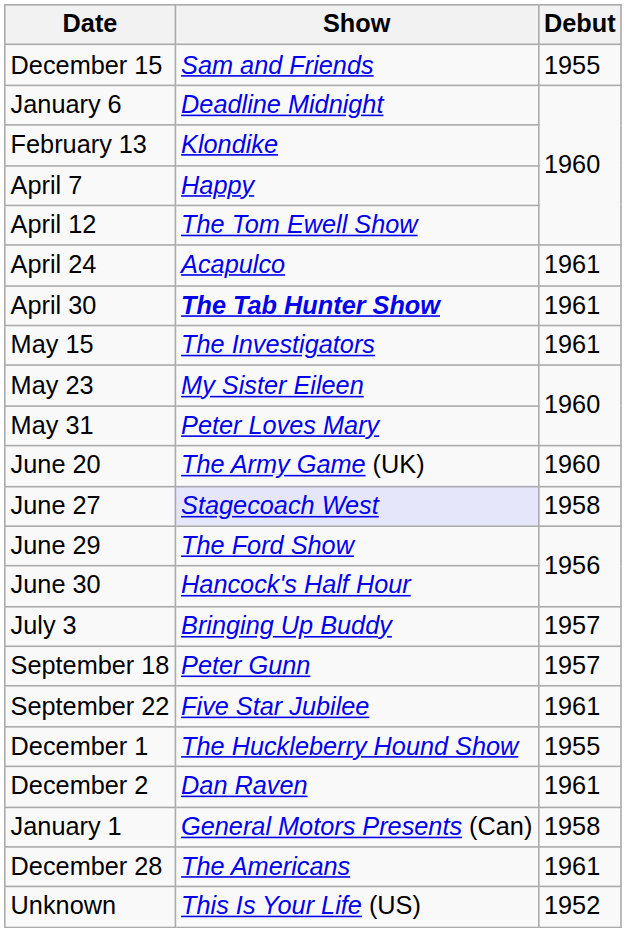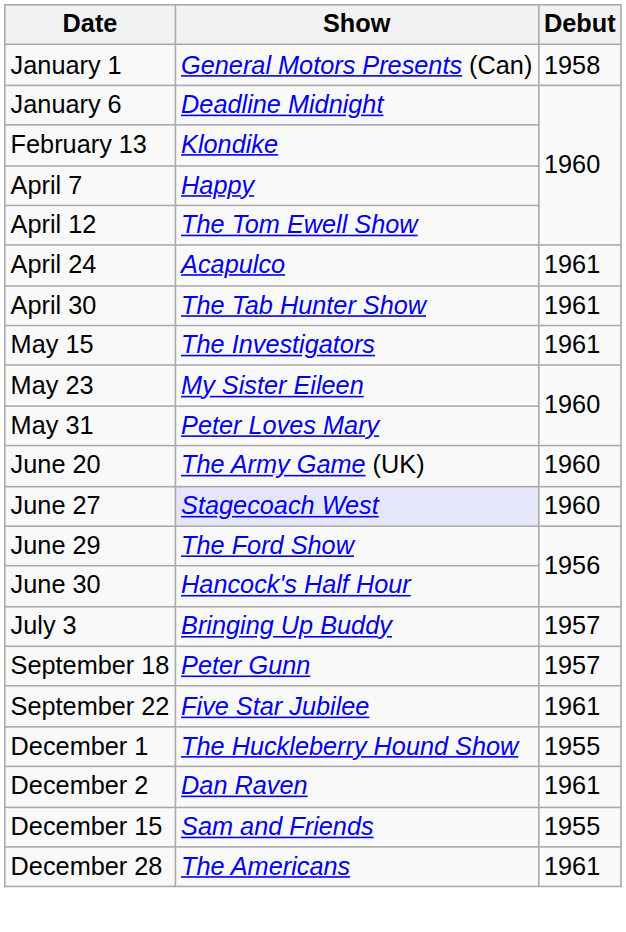 <table class="wikitable">
 <tr>
 <th>Date</th>
 <th>Show</th>
 <th>Debut</th>
 </tr>
 <tr>
-<td>December 15</td>
-<td><em><a href='#'>Sam and Friends</a></em></td>
-<td>1955</td>
+<td>January 1</td>
+<td><em><a href='#'>General Motors Presents</a></em> (Can)</td>
+<td>1958</td>
 </tr>
 <tr>
 <td>January 6</td>
 <td><em><a href='#'>Deadline Midnight</a></em></td>
 <td rowspan="4">1960</td>
 </tr>
 <tr>
 <td>February 13</td>
 <td><em><a href='#'>Klondike</a></em></td>
 </tr>
 <tr>
 <td>April 7</td>
 <td><em><a href='#'>Happy</a></em></td>
 </tr>
 <tr>
 <td>April 12</td>
 <td><em><a href='#'>The Tom Ewell Show</a></em></td>
 </tr>
 <tr>
 <td>April 24</td>
 <td><em><a href='#'>Acapulco</a></em></td>
 <td>1961</td>
 </tr>
 <tr>
 <td>April 30</td>
-<td><strong><em><a href='#'>The Tab Hunter Show</a></em></strong></td>
+<td><em><a href='#'>The Tab Hunter Show</a></em></td>
 <td>1961</td>
 </tr>
 <tr>
 <td>May 15</td>
 <td><em><a href='#'>The Investigators</a></em></td>
 <td>1961</td>
 </tr>
 <tr>
 <td>May 23</td>
 <td><em><a href='#'>My Sister Eileen</a></em></td>
 <td rowspan="2">1960</td>
 </tr>
 <tr>
 <td>May 31</td>
 <td><em><a href='#'>Peter Loves Mary</a></em></td>
 </tr>
 <tr>
 <td>June 20</td>
 <td><em><a href='#'>The Army Game</a></em> (UK)</td>
 <td>1960</td>
 </tr>
 <tr>
 <td>June 27</td>
 <td style="background: lavender;"><em><a href='#'>Stagecoach West</a></em></td>
-<td>1958</td>
+<td>1960</td>
 </tr>
 <tr>
 <td>June 29</td>
 <td><em><a href='#'>The Ford Show</a></em></td>
 <td rowspan="2">1956</td>
 </tr>
 <tr>
 <td>June 30</td>
 <td><em><a href='#'>Hancock's Half Hour</a></em></td>
 </tr>
 <tr>
 <td>July 3</td>
 <td><em><a href='#'>Bringing Up Buddy</a></em></td>
 <td>1957</td>
 </tr>
 <tr>
 <td>September 18</td>
 <td><em><a href='#'>Peter Gunn</a></em></td>
 <td>1957</td>
 </tr>
 <tr>
 <td>September 22</td>
 <td><em><a href='#'>Five Star Jubilee</a></em></td>
 <td>1961</td>
 </tr>
 <tr>
 <td>December 1</td>
 <td><em><a href='#'>The Huckleberry Hound Show</a></em></td>
 <td>1955</td>
 </tr>
 <tr>
 <td>December 2</td>
 <td><em><a href='#'>Dan Raven</a></em></td>
 <td>1961</td>
 </tr>
 <tr>
-<td>January 1</td>
-<td><em><a href='#'>General Motors Presents</a></em> (Can)</td>
-<td>1958</td>
+<td>December 15</td>
+<td><em><a href='#'>Sam and Friends</a></em></td>
+<td>1955</td>
 </tr>
 <tr>
 <td>December 28</td>
 <td><em><a href='#'>The Americans</a></em></td>
 <td>1961</td>
 </tr>
-<tr>
-<td>Unknown</td>
-<td><em><a href='#'>This Is Your Life</a></em> (US)</td>
-<td>1952</td>
-</tr>
 </table>
